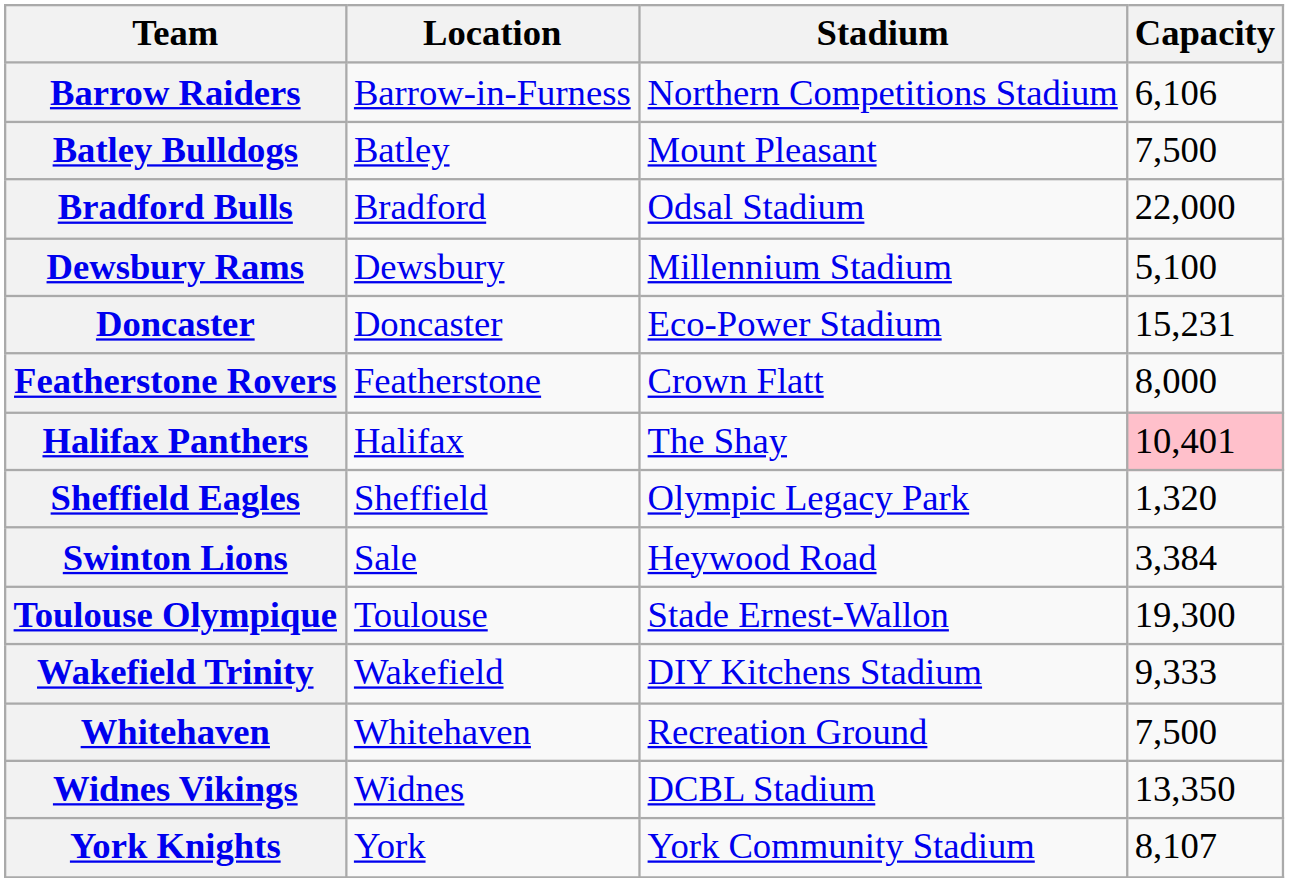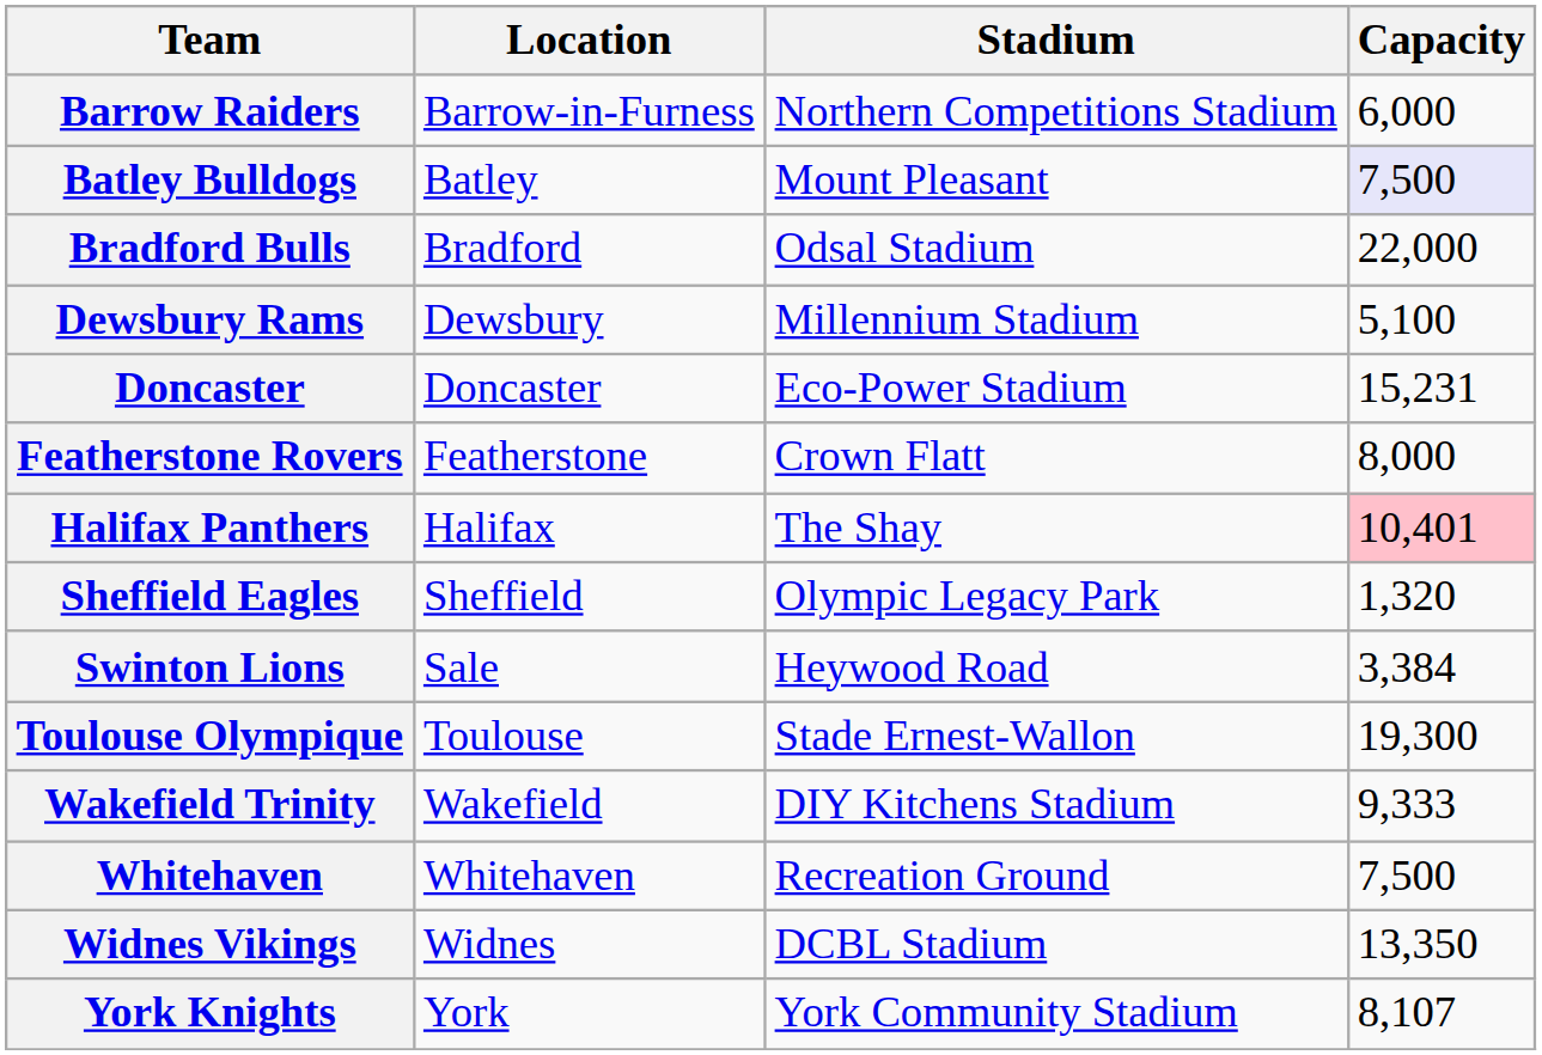 <table class="wikitable sortable plainrowheaders">
 <tr>
 <th>Team</th>
 <th>Location</th>
 <th>Stadium</th>
 <th>Capacity</th>
 </tr>
 <tr>
 <th scope="row"> <a href='#'>Barrow Raiders</a></th>
 <td><a href='#'>Barrow-in-Furness</a></td>
 <td><a href='#'>Northern Competitions Stadium</a></td>
-<td>6,106</td>
+<td>6,000</td>
 </tr>
 <tr>
 <th scope="row"> <a href='#'>Batley Bulldogs</a></th>
 <td><a href='#'>Batley</a></td>
 <td><a href='#'>Mount Pleasant</a></td>
-<td>7,500</td>
+<td style="background: lavender;">7,500</td>
 </tr>
 <tr>
 <th scope="row"> <a href='#'>Bradford Bulls</a></th>
 <td><a href='#'>Bradford</a></td>
 <td><a href='#'>Odsal Stadium</a></td>
 <td>22,000</td>
 </tr>
 <tr>
 <th scope="row">  <a href='#'>Dewsbury Rams</a></th>
 <td><a href='#'>Dewsbury</a></td>
 <td><a href='#'>Millennium Stadium</a></td>
 <td>5,100</td>
 </tr>
 <tr>
 <th scope="row">  <a href='#'>Doncaster</a></th>
 <td><a href='#'>Doncaster</a></td>
 <td><a href='#'>Eco-Power Stadium</a></td>
 <td>15,231</td>
 </tr>
 <tr>
 <th scope="row"> <a href='#'>Featherstone Rovers</a></th>
 <td><a href='#'>Featherstone</a></td>
 <td><a href='#'>Crown Flatt</a></td>
 <td>8,000</td>
 </tr>
 <tr>
 <th scope="row"> <a href='#'>Halifax Panthers</a></th>
 <td><a href='#'>Halifax</a></td>
 <td><a href='#'>The Shay</a></td>
 <td style="background: pink;">10,401</td>
 </tr>
 <tr>
 <th scope="row"> <a href='#'>Sheffield Eagles</a></th>
 <td><a href='#'>Sheffield</a></td>
 <td><a href='#'>Olympic Legacy Park</a></td>
 <td>1,320</td>
 </tr>
 <tr>
 <th scope="row"> <a href='#'>Swinton Lions</a></th>
 <td><a href='#'>Sale</a></td>
 <td><a href='#'>Heywood Road</a></td>
 <td>3,384</td>
 </tr>
 <tr>
 <th scope="row"> <a href='#'>Toulouse Olympique</a></th>
 <td><a href='#'>Toulouse</a></td>
 <td><a href='#'>Stade Ernest-Wallon</a></td>
 <td>19,300</td>
 </tr>
 <tr>
 <th scope="row"> <a href='#'>Wakefield Trinity</a></th>
 <td><a href='#'>Wakefield</a></td>
 <td><a href='#'>DIY Kitchens Stadium</a></td>
 <td>9,333</td>
 </tr>
 <tr>
 <th scope="row"> <a href='#'>Whitehaven</a></th>
 <td><a href='#'>Whitehaven</a></td>
 <td><a href='#'>Recreation Ground</a></td>
 <td>7,500</td>
 </tr>
 <tr>
 <th scope="row"> <a href='#'>Widnes Vikings</a></th>
 <td><a href='#'>Widnes</a></td>
 <td><a href='#'>DCBL Stadium</a></td>
 <td>13,350</td>
 </tr>
 <tr>
 <th scope="row"> <a href='#'>York Knights</a></th>
 <td><a href='#'>York</a></td>
 <td><a href='#'>York Community Stadium</a></td>
 <td>8,107</td>
 </tr>
 <tr>
 </tr>
 </table>
